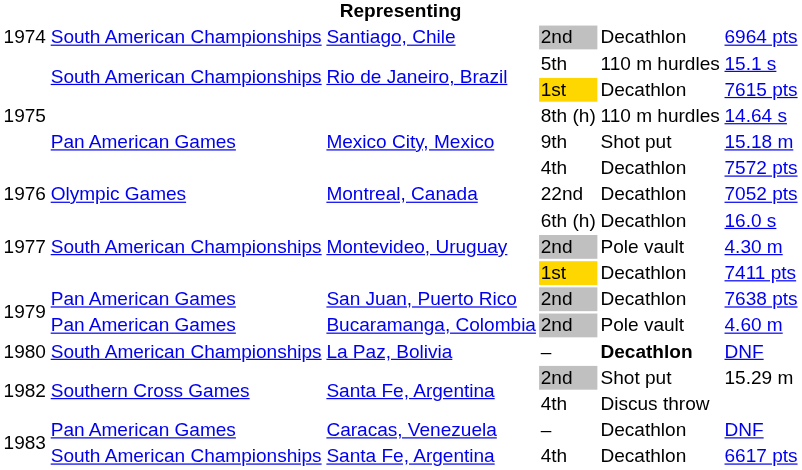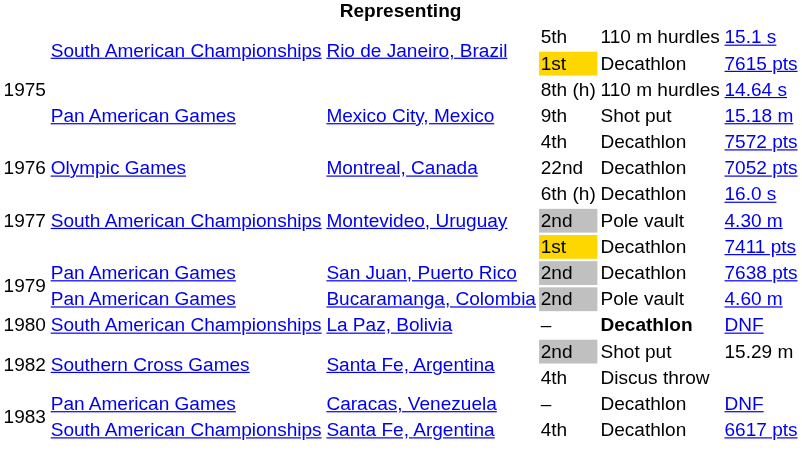 <table>
 <tr>
 <th colspan="6">Representing </th>
-</tr>
-<tr>
-<td>1974</td>
-<td><a href='#'>South American Championships</a></td>
-<td><a href='#'>Santiago, Chile</a></td>
-<td bgcolor=silver>2nd</td>
-<td>Decathlon</td>
-<td><a href='#'>6964 pts</a></td>
 </tr>
 <tr>
 <td rowspan=5>1975</td>
 <td rowspan=2><a href='#'>South American Championships</a></td>
 <td rowspan=2><a href='#'>Rio de Janeiro, Brazil</a></td>
 <td>5th</td>
 <td>110 m hurdles</td>
 <td><a href='#'>15.1 s</a></td>
 </tr>
 <tr>
 <td bgcolor=gold>1st</td>
 <td>Decathlon</td>
 <td><a href='#'>7615 pts</a></td>
 </tr>
 <tr>
 <td rowspan=3><a href='#'>Pan American Games</a></td>
 <td rowspan=3><a href='#'>Mexico City, Mexico</a></td>
 <td>8th (h)</td>
 <td>110 m hurdles</td>
 <td><a href='#'>14.64 s</a></td>
 </tr>
 <tr>
 <td>9th</td>
 <td>Shot put</td>
 <td><a href='#'>15.18 m</a></td>
 </tr>
 <tr>
 <td>4th</td>
 <td>Decathlon</td>
 <td><a href='#'>7572 pts</a></td>
 </tr>
 <tr>
 <td>1976</td>
 <td><a href='#'>Olympic Games</a></td>
 <td><a href='#'>Montreal, Canada</a></td>
 <td>22nd</td>
 <td>Decathlon</td>
 <td><a href='#'>7052 pts</a></td>
 </tr>
 <tr>
 <td rowspan=3>1977</td>
 <td rowspan=3><a href='#'>South American Championships</a></td>
 <td rowspan=3><a href='#'>Montevideo, Uruguay</a></td>
 <td>6th (h)</td>
 <td>Decathlon</td>
 <td><a href='#'>16.0 s</a></td>
 </tr>
 <tr>
 <td bgcolor=silver>2nd</td>
 <td>Pole vault</td>
 <td><a href='#'>4.30 m</a></td>
 </tr>
 <tr>
 <td bgcolor=gold>1st</td>
 <td>Decathlon</td>
 <td><a href='#'>7411 pts</a></td>
 </tr>
 <tr>
 <td rowspan=2>1979</td>
 <td><a href='#'>Pan American Games</a></td>
 <td><a href='#'>San Juan, Puerto Rico</a></td>
 <td bgcolor=silver>2nd</td>
 <td>Decathlon</td>
 <td><a href='#'>7638 pts</a></td>
 </tr>
 <tr>
 <td><a href='#'>Pan American Games</a></td>
 <td><a href='#'>Bucaramanga, Colombia</a></td>
 <td bgcolor=silver>2nd</td>
 <td>Pole vault</td>
 <td><a href='#'>4.60 m</a></td>
 </tr>
 <tr>
 <td>1980</td>
 <td><a href='#'>South American Championships</a></td>
 <td><a href='#'>La Paz, Bolivia</a></td>
 <td>–</td>
 <td><strong>Decathlon</strong></td>
 <td><a href='#'>DNF</a></td>
 </tr>
 <tr>
 <td rowspan=2>1982</td>
 <td rowspan=2><a href='#'>Southern Cross Games</a></td>
 <td rowspan=2><a href='#'>Santa Fe, Argentina</a></td>
 <td bgcolor=silver>2nd</td>
 <td>Shot put</td>
 <td>15.29 m</td>
 </tr>
 <tr>
 <td>4th</td>
 <td>Discus throw</td>
 <td></td>
 </tr>
 <tr>
 <td rowspan=2>1983</td>
 <td><a href='#'>Pan American Games</a></td>
 <td><a href='#'>Caracas, Venezuela</a></td>
 <td>–</td>
 <td>Decathlon</td>
 <td><a href='#'>DNF</a></td>
 </tr>
 <tr>
 <td><a href='#'>South American Championships</a></td>
 <td><a href='#'>Santa Fe, Argentina</a></td>
 <td>4th</td>
 <td>Decathlon</td>
 <td><a href='#'>6617 pts</a></td>
 </tr>
 </table>
